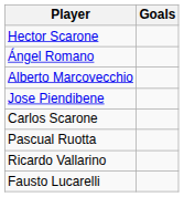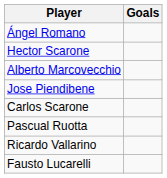 <table class="wikitable sortable" style="text-align:left">
 <tr>
 <th>Player</th>
 <th>Goals</th>
 </tr>
 <tr>
-<td> <a href='#'>Hector Scarone</a></td>
+<td> <a href='#'>Ángel Romano</a></td>
 <td></td>
 </tr>
 <tr>
-<td> <a href='#'>Ángel Romano</a></td>
+<td> <a href='#'>Hector Scarone</a></td>
 <td></td>
 </tr>
 <tr>
 <td> <a href='#'>Alberto Marcovecchio</a></td>
 <td></td>
 </tr>
 <tr>
 <td> <a href='#'>Jose Piendibene</a></td>
 <td></td>
 </tr>
 <tr>
 <td> Carlos Scarone</td>
 <td></td>
 </tr>
 <tr>
 <td> Pascual Ruotta</td>
 <td></td>
 </tr>
 <tr>
 <td> Ricardo Vallarino</td>
 <td></td>
 </tr>
 <tr>
 <td> Fausto Lucarelli</td>
 <td></td>
 </tr>
 </table>
